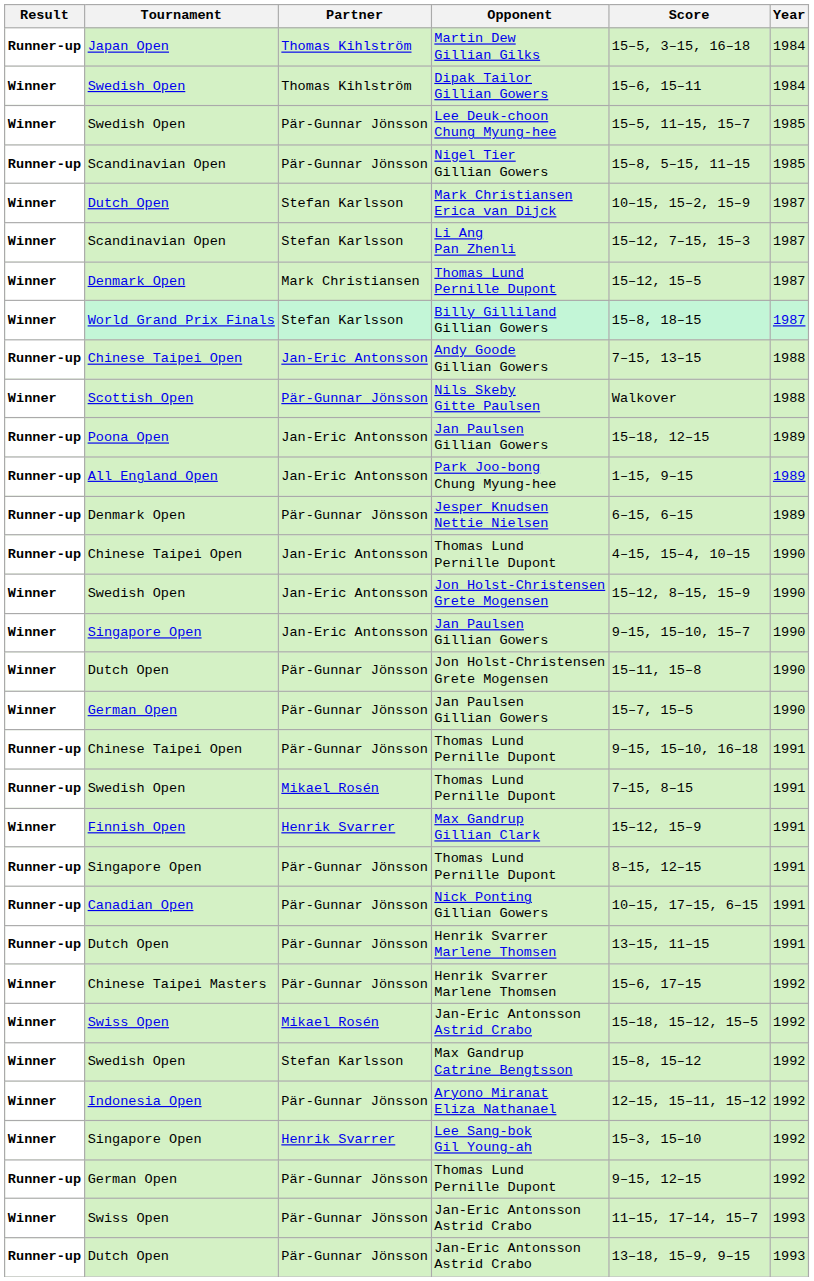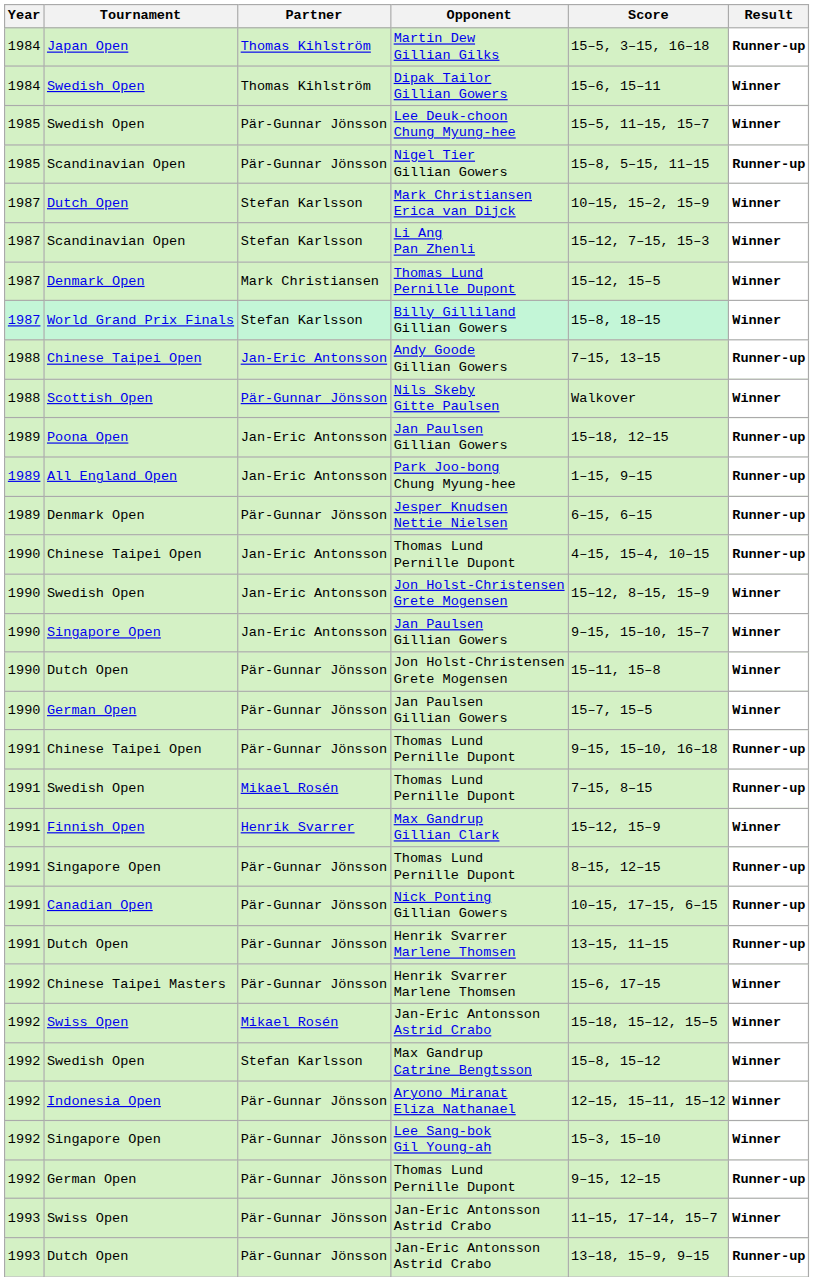 <table class="sortable wikitable" style="font-size: 90%;">
 <tr>
-<th>Result</th>
+<th>Year</th>
 <th>Tournament</th>
 <th>Partner</th>
 <th>Opponent</th>
 <th>Score</th>
-<th>Year</th>
+<th>Result</th>
 </tr>
 <tr style="background:#D4F1C5">
-<td style="text-align:left; background:white"> <strong>Runner-up</strong></td>
+<td align="center">1984</td>
 <td align="left"><a href='#'>Japan Open</a></td>
 <td align="left"> <a href='#'>Thomas Kihlström</a></td>
 <td align="left"> <a href='#'>Martin Dew</a><br> <a href='#'>Gillian Gilks</a></td>
 <td align="left">15–5, 3–15, 16–18</td>
-<td align="center">1984</td>
+<td style="text-align:left; background:white"> <strong>Runner-up</strong></td>
 </tr>
 <tr style="background:#D4F1C5">
-<td style="text-align:left; background:white"> <strong>Winner</strong></td>
+<td align="center">1984</td>
 <td align="left"><a href='#'>Swedish Open</a></td>
 <td align="left"> Thomas Kihlström</td>
 <td align="left"> <a href='#'>Dipak Tailor</a><br> <a href='#'>Gillian Gowers</a></td>
 <td align="left">15–6, 15–11</td>
-<td align="center">1984</td>
+<td style="text-align:left; background:white"> <strong>Winner</strong></td>
 </tr>
 <tr style="background:#D4F1C5">
-<td style="text-align:left; background:white"> <strong>Winner</strong></td>
+<td align="center">1985</td>
 <td align="left">Swedish Open</td>
 <td align="left"> Pär-Gunnar Jönsson</td>
 <td align="left"> <a href='#'>Lee Deuk-choon</a><br> <a href='#'>Chung Myung-hee</a></td>
 <td align="left">15–5, 11–15, 15–7</td>
-<td align="center">1985</td>
+<td style="text-align:left; background:white"> <strong>Winner</strong></td>
 </tr>
 <tr style="background:#D4F1C5">
-<td style="text-align:left; background:white"> <strong>Runner-up</strong></td>
+<td align="center">1985</td>
 <td align="left">Scandinavian Open</td>
 <td align="left"> Pär-Gunnar Jönsson</td>
 <td align="left"> <a href='#'>Nigel Tier</a><br> Gillian Gowers</td>
 <td align="left">15–8, 5–15, 11–15</td>
-<td align="center">1985</td>
+<td style="text-align:left; background:white"> <strong>Runner-up</strong></td>
 </tr>
 <tr style="background:#D4F1C5">
-<td style="text-align:left; background:white"> <strong>Winner</strong></td>
+<td align="center">1987</td>
 <td align="left"><a href='#'>Dutch Open</a></td>
 <td align="left"> Stefan Karlsson</td>
 <td align="left"> <a href='#'>Mark Christiansen</a><br> <a href='#'>Erica van Dijck</a></td>
 <td align="left">10–15, 15–2, 15–9</td>
-<td align="center">1987</td>
+<td style="text-align:left; background:white"> <strong>Winner</strong></td>
 </tr>
 <tr style="background:#D4F1C5">
-<td style="text-align:left; background:white"> <strong>Winner</strong></td>
+<td align="center">1987</td>
 <td align="left">Scandinavian Open</td>
 <td align="left"> Stefan Karlsson</td>
 <td align="left"> <a href='#'>Li Ang</a><br> <a href='#'>Pan Zhenli</a></td>
 <td align="left">15–12, 7–15, 15–3</td>
-<td align="center">1987</td>
+<td style="text-align:left; background:white"> <strong>Winner</strong></td>
 </tr>
 <tr style="background:#D4F1C5">
-<td style="text-align:left; background:white"> <strong>Winner</strong></td>
+<td align="center">1987</td>
 <td align="left"><a href='#'>Denmark Open</a></td>
 <td align="left"> Mark Christiansen</td>
 <td align="left"> <a href='#'>Thomas Lund</a><br> <a href='#'>Pernille Dupont</a></td>
 <td align="left">15–12, 15–5</td>
-<td align="center">1987</td>
+<td style="text-align:left; background:white"> <strong>Winner</strong></td>
 </tr>
 <tr style="background:#C3F6D7">
-<td style="text-align:left; background:white"> <strong>Winner</strong></td>
+<td align="center"><a href='#'>1987</a></td>
 <td align="left"><a href='#'>World Grand Prix Finals</a></td>
 <td align="left"> Stefan Karlsson</td>
 <td align="left"> <a href='#'>Billy Gilliland</a><br> Gillian Gowers</td>
 <td align="left">15–8, 18–15</td>
-<td align="center"><a href='#'>1987</a></td>
+<td style="text-align:left; background:white"> <strong>Winner</strong></td>
 </tr>
 <tr style="background:#D4F1C5">
-<td style="text-align:left; background:white"> <strong>Runner-up</strong></td>
+<td align="center">1988</td>
 <td align="left"><a href='#'>Chinese Taipei Open</a></td>
 <td align="left"> <a href='#'>Jan-Eric Antonsson</a></td>
 <td align="left"> <a href='#'>Andy Goode</a><br> Gillian Gowers</td>
 <td align="left">7–15, 13–15</td>
-<td align="center">1988</td>
+<td style="text-align:left; background:white"> <strong>Runner-up</strong></td>
 </tr>
 <tr style="background:#D4F1C5">
-<td style="text-align:left; background:white"> <strong>Winner</strong></td>
+<td align="center">1988</td>
 <td align="left"><a href='#'>Scottish Open</a></td>
 <td align="left"> <a href='#'>Pär-Gunnar Jönsson</a></td>
 <td align="left"> <a href='#'>Nils Skeby</a><br> <a href='#'>Gitte Paulsen</a></td>
 <td align="left">Walkover</td>
-<td align="center">1988</td>
+<td style="text-align:left; background:white"> <strong>Winner</strong></td>
 </tr>
 <tr style="background:#D4F1C5">
-<td style="text-align:left; background:white"> <strong>Runner-up</strong></td>
+<td align="center">1989</td>
 <td align="left"><a href='#'>Poona Open</a></td>
 <td align="left"> Jan-Eric Antonsson</td>
 <td align="left"> <a href='#'>Jan Paulsen</a><br> Gillian Gowers</td>
 <td align="left">15–18, 12–15</td>
-<td align="center">1989</td>
+<td style="text-align:left; background:white"> <strong>Runner-up</strong></td>
 </tr>
 <tr style="background:#D4F1C5">
-<td style="text-align:left; background:white"> <strong>Runner-up</strong></td>
+<td align="center"><a href='#'>1989</a></td>
 <td align="left"><a href='#'>All England Open</a></td>
 <td align="left"> Jan-Eric Antonsson</td>
 <td align="left"> <a href='#'>Park Joo-bong</a><br> Chung Myung-hee</td>
 <td align="left">1–15, 9–15</td>
-<td align="center"><a href='#'>1989</a></td>
+<td style="text-align:left; background:white"> <strong>Runner-up</strong></td>
 </tr>
 <tr style="background:#D4F1C5">
-<td style="text-align:left; background:white"> <strong>Runner-up</strong></td>
+<td align="center">1989</td>
 <td align="left">Denmark Open</td>
 <td align="left"> Pär-Gunnar Jönsson</td>
 <td align="left"> <a href='#'>Jesper Knudsen</a><br> <a href='#'>Nettie Nielsen</a></td>
 <td align="left">6–15, 6–15</td>
-<td align="center">1989</td>
+<td style="text-align:left; background:white"> <strong>Runner-up</strong></td>
 </tr>
 <tr style="background:#D4F1C5">
-<td style="text-align:left; background:white"> <strong>Runner-up</strong></td>
+<td align="center">1990</td>
 <td align="left">Chinese Taipei Open</td>
 <td align="left"> Jan-Eric Antonsson</td>
 <td align="left"> Thomas Lund<br> Pernille Dupont</td>
 <td align="left">4–15, 15–4, 10–15</td>
-<td align="center">1990</td>
+<td style="text-align:left; background:white"> <strong>Runner-up</strong></td>
 </tr>
 <tr style="background:#D4F1C5">
-<td style="text-align:left; background:white"> <strong>Winner</strong></td>
+<td align="center">1990</td>
 <td align="left">Swedish Open</td>
 <td align="left"> Jan-Eric Antonsson</td>
 <td align="left"> <a href='#'>Jon Holst-Christensen</a><br> <a href='#'>Grete Mogensen</a></td>
 <td align="left">15–12, 8–15, 15–9</td>
-<td align="center">1990</td>
+<td style="text-align:left; background:white"> <strong>Winner</strong></td>
 </tr>
 <tr style="background:#D4F1C5">
-<td style="text-align:left; background:white"> <strong>Winner</strong></td>
+<td align="center">1990</td>
 <td align="left"><a href='#'>Singapore Open</a></td>
 <td align="left"> Jan-Eric Antonsson</td>
 <td align="left"> <a href='#'>Jan Paulsen</a><br> Gillian Gowers</td>
 <td align="left">9–15, 15–10, 15–7</td>
-<td align="center">1990</td>
+<td style="text-align:left; background:white"> <strong>Winner</strong></td>
 </tr>
 <tr style="background:#D4F1C5">
-<td style="text-align:left; background:white"> <strong>Winner</strong></td>
+<td align="center">1990</td>
 <td align="left">Dutch Open</td>
 <td align="left"> Pär-Gunnar Jönsson</td>
 <td align="left"> Jon Holst-Christensen<br> Grete Mogensen</td>
 <td align="left">15–11, 15–8</td>
-<td align="center">1990</td>
+<td style="text-align:left; background:white"> <strong>Winner</strong></td>
 </tr>
 <tr style="background:#D4F1C5">
-<td style="text-align:left; background:white"> <strong>Winner</strong></td>
+<td align="center">1990</td>
 <td align="left"><a href='#'>German Open</a></td>
 <td align="left"> Pär-Gunnar Jönsson</td>
 <td align="left"> Jan Paulsen<br> Gillian Gowers</td>
 <td align="left">15–7, 15–5</td>
-<td align="center">1990</td>
+<td style="text-align:left; background:white"> <strong>Winner</strong></td>
 </tr>
 <tr style="background:#D4F1C5">
-<td style="text-align:left; background:white"> <strong>Runner-up</strong></td>
+<td align="center">1991</td>
 <td align="left">Chinese Taipei Open</td>
 <td align="left"> Pär-Gunnar Jönsson</td>
 <td align="left"> Thomas Lund<br> Pernille Dupont</td>
 <td align="left">9–15, 15–10, 16–18</td>
-<td align="center">1991</td>
+<td style="text-align:left; background:white"> <strong>Runner-up</strong></td>
 </tr>
 <tr style="background:#D4F1C5">
-<td style="text-align:left; background:white"> <strong>Runner-up</strong></td>
+<td align="center">1991</td>
 <td align="left">Swedish Open</td>
 <td align="left"> <a href='#'>Mikael Rosén</a></td>
 <td align="left"> Thomas Lund<br> Pernille Dupont</td>
 <td align="left">7–15, 8–15</td>
-<td align="center">1991</td>
+<td style="text-align:left; background:white"> <strong>Runner-up</strong></td>
 </tr>
 <tr style="background:#D4F1C5">
-<td style="text-align:left; background:white"> <strong>Winner</strong></td>
+<td align="center">1991</td>
 <td align="left"><a href='#'>Finnish Open</a></td>
 <td align="left"> <a href='#'>Henrik Svarrer</a></td>
 <td align="left"> <a href='#'>Max Gandrup</a><br> <a href='#'>Gillian Clark</a></td>
 <td align="left">15–12, 15–9</td>
-<td align="center">1991</td>
+<td style="text-align:left; background:white"> <strong>Winner</strong></td>
 </tr>
 <tr style="background:#D4F1C5">
-<td style="text-align:left; background:white"> <strong>Runner-up</strong></td>
+<td align="center">1991</td>
 <td align="left">Singapore Open</td>
 <td align="left"> Pär-Gunnar Jönsson</td>
 <td align="left"> Thomas Lund<br> Pernille Dupont</td>
 <td align="left">8–15, 12–15</td>
-<td align="center">1991</td>
+<td style="text-align:left; background:white"> <strong>Runner-up</strong></td>
 </tr>
 <tr style="background:#D4F1C5">
-<td style="text-align:left; background:white"> <strong>Runner-up</strong></td>
+<td align="center">1991</td>
 <td align="left"><a href='#'>Canadian Open</a></td>
 <td align="left"> Pär-Gunnar Jönsson</td>
 <td align="left"> <a href='#'>Nick Ponting</a><br> Gillian Gowers</td>
 <td align="left">10–15, 17–15, 6–15</td>
-<td align="center">1991</td>
+<td style="text-align:left; background:white"> <strong>Runner-up</strong></td>
 </tr>
 <tr style="background:#D4F1C5">
-<td style="text-align:left; background:white"> <strong>Runner-up</strong></td>
+<td align="center">1991</td>
 <td align="left">Dutch Open</td>
 <td align="left"> Pär-Gunnar Jönsson</td>
 <td align="left"> Henrik Svarrer<br> <a href='#'>Marlene Thomsen</a></td>
 <td align="left">13–15, 11–15</td>
-<td align="center">1991</td>
+<td style="text-align:left; background:white"> <strong>Runner-up</strong></td>
 </tr>
 <tr style="background:#D4F1C5">
-<td style="text-align:left; background:white"> <strong>Winner</strong></td>
+<td align="center">1992</td>
 <td align="left">Chinese Taipei Masters</td>
 <td align="left"> Pär-Gunnar Jönsson</td>
 <td align="left"> Henrik Svarrer<br> Marlene Thomsen</td>
 <td align="left">15–6, 17–15</td>
-<td align="center">1992</td>
+<td style="text-align:left; background:white"> <strong>Winner</strong></td>
 </tr>
 <tr style="background:#D4F1C5">
-<td style="text-align:left; background:white"> <strong>Winner</strong></td>
+<td align="center">1992</td>
 <td align="left"><a href='#'>Swiss Open</a></td>
 <td align="left"> <a href='#'>Mikael Rosén</a></td>
 <td align="left"> Jan-Eric Antonsson<br> <a href='#'>Astrid Crabo</a></td>
 <td align="left">15–18, 15–12, 15–5</td>
-<td align="center">1992</td>
+<td style="text-align:left; background:white"> <strong>Winner</strong></td>
 </tr>
 <tr style="background:#D4F1C5">
-<td style="text-align:left; background:white"> <strong>Winner</strong></td>
+<td align="center">1992</td>
 <td align="left">Swedish Open</td>
 <td align="left"> Stefan Karlsson</td>
 <td align="left"> Max Gandrup<br> <a href='#'>Catrine Bengtsson</a></td>
 <td align="left">15–8, 15–12</td>
-<td align="center">1992</td>
+<td style="text-align:left; background:white"> <strong>Winner</strong></td>
 </tr>
 <tr style="background:#D4F1C5">
-<td style="text-align:left; background:white"> <strong>Winner</strong></td>
+<td align="center">1992</td>
 <td align="left"><a href='#'>Indonesia Open</a></td>
 <td align="left"> Pär-Gunnar Jönsson</td>
 <td align="left"> <a href='#'>Aryono Miranat</a><br> <a href='#'>Eliza Nathanael</a></td>
 <td align="left">12–15, 15–11, 15–12</td>
-<td align="center">1992</td>
+<td style="text-align:left; background:white"> <strong>Winner</strong></td>
 </tr>
 <tr style="background:#D4F1C5">
-<td style="text-align:left; background:white"> <strong>Winner</strong></td>
+<td align="center">1992</td>
 <td align="left">Singapore Open</td>
-<td align="left"> <a href='#'>Henrik Svarrer</a></td>
+<td align="left"> Pär-Gunnar Jönsson</td>
 <td align="left"> <a href='#'>Lee Sang-bok</a><br> <a href='#'>Gil Young-ah</a></td>
 <td align="left">15–3, 15–10</td>
-<td align="center">1992</td>
+<td style="text-align:left; background:white"> <strong>Winner</strong></td>
 </tr>
 <tr style="background:#D4F1C5">
-<td style="text-align:left; background:white"> <strong>Runner-up</strong></td>
+<td align="center">1992</td>
 <td align="left">German Open</td>
 <td align="left"> Pär-Gunnar Jönsson</td>
 <td align="left"> Thomas Lund<br> Pernille Dupont</td>
 <td align="left">9–15, 12–15</td>
-<td align="center">1992</td>
+<td style="text-align:left; background:white"> <strong>Runner-up</strong></td>
 </tr>
 <tr style="background:#D4F1C5">
-<td style="text-align:left; background:white"> <strong>Winner</strong></td>
+<td align="center">1993</td>
 <td align="left">Swiss Open</td>
 <td align="left"> Pär-Gunnar Jönsson</td>
 <td align="left"> Jan-Eric Antonsson<br> Astrid Crabo</td>
 <td align="left">11–15, 17–14, 15–7</td>
-<td align="center">1993</td>
+<td style="text-align:left; background:white"> <strong>Winner</strong></td>
 </tr>
 <tr style="background:#D4F1C5">
-<td style="text-align:left; background:white"> <strong>Runner-up</strong></td>
+<td align="center">1993</td>
 <td align="left">Dutch Open</td>
 <td align="left"> Pär-Gunnar Jönsson</td>
 <td align="left"> Jan-Eric Antonsson<br> Astrid Crabo</td>
 <td align="left">13–18, 15–9, 9–15</td>
-<td align="center">1993</td>
+<td style="text-align:left; background:white"> <strong>Runner-up</strong></td>
 </tr>
 </table>
